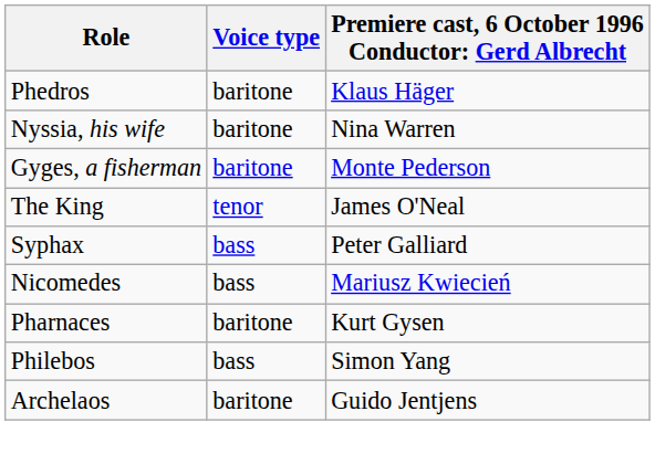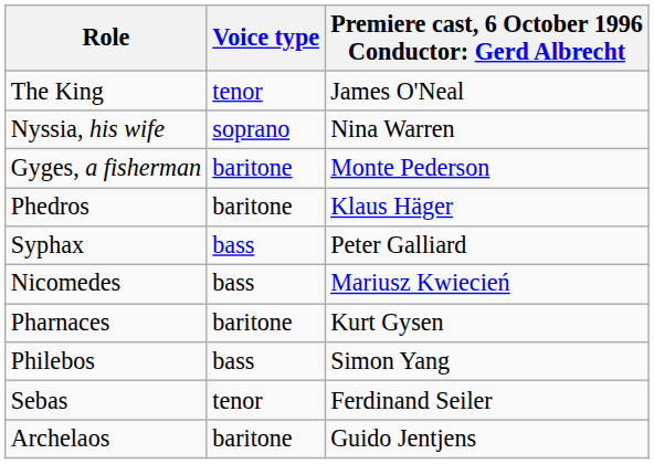 <table class="wikitable">
 <tr>
 <th>Role</th>
 <th><a href='#'>Voice type</a></th>
 <th>Premiere cast, 6 October 1996<br>Conductor: <a href='#'>Gerd Albrecht</a></th>
 </tr>
 <tr>
-<td>Phedros</td>
-<td>baritone</td>
-<td><a href='#'>Klaus Häger</a></td>
+<td>The King</td>
+<td><a href='#'>tenor</a></td>
+<td>James O'Neal</td>
 </tr>
 <tr>
 <td>Nyssia, <em>his wife</em></td>
-<td>baritone</td>
+<td><a href='#'>soprano</a></td>
 <td>Nina Warren</td>
 </tr>
 <tr>
 <td>Gyges, <em>a fisherman</em></td>
 <td><a href='#'>baritone</a></td>
 <td><a href='#'>Monte Pederson</a></td>
 </tr>
 <tr>
-<td>The King</td>
-<td><a href='#'>tenor</a></td>
-<td>James O'Neal</td>
+<td>Phedros</td>
+<td>baritone</td>
+<td><a href='#'>Klaus Häger</a></td>
 </tr>
 <tr>
 <td>Syphax</td>
 <td><a href='#'>bass</a></td>
 <td>Peter Galliard</td>
 </tr>
 <tr>
 <td>Nicomedes</td>
 <td>bass</td>
 <td><a href='#'>Mariusz Kwiecień</a></td>
 </tr>
 <tr>
 <td>Pharnaces</td>
 <td>baritone</td>
 <td>Kurt Gysen</td>
 </tr>
 <tr>
 <td>Philebos</td>
 <td>bass</td>
 <td>Simon Yang</td>
 </tr>
 <tr>
+<td>Sebas</td>
+<td>tenor</td>
+<td>Ferdinand Seiler</td>
+</tr>
+<tr>
 <td>Archelaos</td>
 <td>baritone</td>
 <td>Guido Jentjens</td>
 </tr>
 </table>
